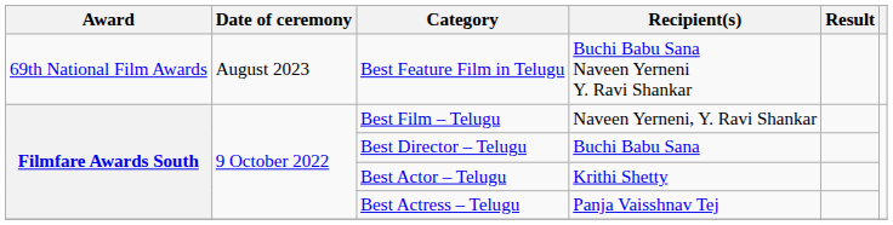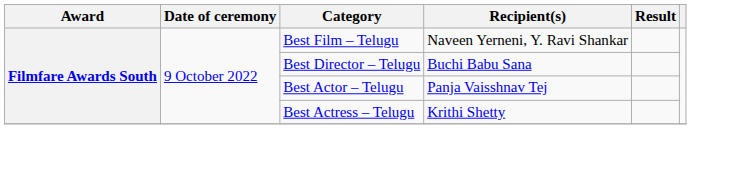 <table class="wikitable sortable plainrowheaders">
 <tr>
 <th scope="col">Award</th>
 <th scope="col">Date of ceremony</th>
 <th scope="col">Category</th>
 <th scope="col">Recipient(s)</th>
 <th scope="col">Result</th>
 <th scope="col" class="unsortable"></th>
-</tr>
-<tr>
-<td><a href='#'>69th National Film Awards</a></td>
-<td>August 2023</td>
-<td><a href='#'>Best Feature Film in Telugu</a></td>
-<td><a href='#'>Buchi Babu Sana</a><br>Naveen Yerneni<br>Y. Ravi Shankar</td>
-<td></td>
-<td></td>
 </tr>
 <tr>
 <th rowspan="4" scope="row"><a href='#'>Filmfare Awards South</a></th>
 <td rowspan="4"><a href='#'>9 October 2022</a></td>
 <td><a href='#'>Best Film – Telugu</a></td>
 <td>Naveen Yerneni, Y. Ravi Shankar</td>
 <td></td>
 <td rowspan="4"></td>
 </tr>
 <tr>
 <td><a href='#'>Best Director – Telugu</a></td>
 <td><a href='#'>Buchi Babu Sana</a></td>
 <td></td>
 </tr>
 <tr>
 <td><a href='#'>Best Actor – Telugu</a></td>
-<td><a href='#'>Krithi Shetty</a></td>
+<td><a href='#'>Panja Vaisshnav Tej</a></td>
 <td></td>
 </tr>
 <tr>
 <td><a href='#'>Best Actress – Telugu</a></td>
-<td><a href='#'>Panja Vaisshnav Tej</a></td>
+<td><a href='#'>Krithi Shetty</a></td>
 <td></td>
 </tr>
 <tr>
 </tr>
 </table>
